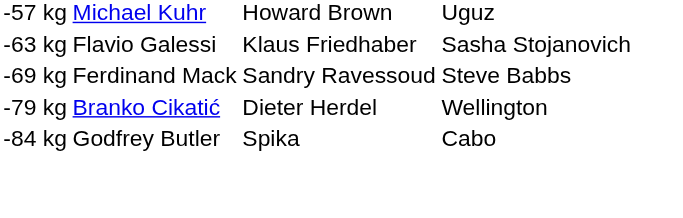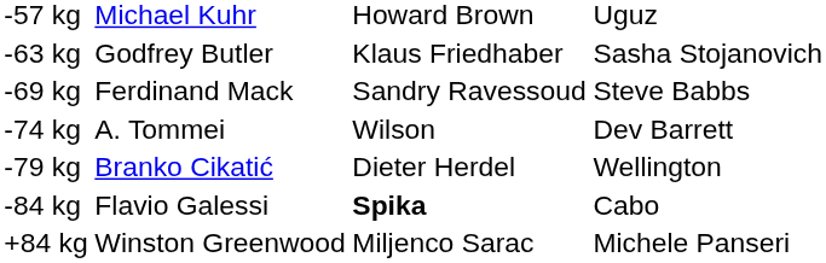 <table>
 <tr>
 <td>-57 kg</td>
 <td><a href='#'>Michael Kuhr</a> </td>
 <td>Howard Brown </td>
 <td>Uguz </td>
 </tr>
 <tr>
 <td>-63 kg</td>
-<td>Flavio Galessi </td>
+<td>Godfrey Butler </td>
 <td>Klaus Friedhaber </td>
 <td>Sasha Stojanovich </td>
 </tr>
 <tr>
 <td>-69 kg</td>
 <td>Ferdinand Mack </td>
 <td>Sandry Ravessoud </td>
 <td>Steve Babbs </td>
 </tr>
 <tr>
+<td>-74 kg</td>
+<td>A. Tommei </td>
+<td>Wilson </td>
+<td>Dev Barrett </td>
+</tr>
+<tr>
 <td>-79 kg</td>
 <td><a href='#'>Branko Cikatić</a> </td>
 <td>Dieter Herdel </td>
 <td>Wellington </td>
 </tr>
 <tr>
 <td>-84 kg</td>
-<td>Godfrey Butler </td>
-<td>Spika </td>
+<td>Flavio Galessi </td>
+<td><strong>Spika </strong></td>
 <td>Cabo </td>
+</tr>
+<tr>
+<td>+84 kg</td>
+<td>Winston Greenwood </td>
+<td>Miljenco Sarac </td>
+<td>Michele Panseri </td>
 </tr>
 <tr>
 </tr>
 </table>
